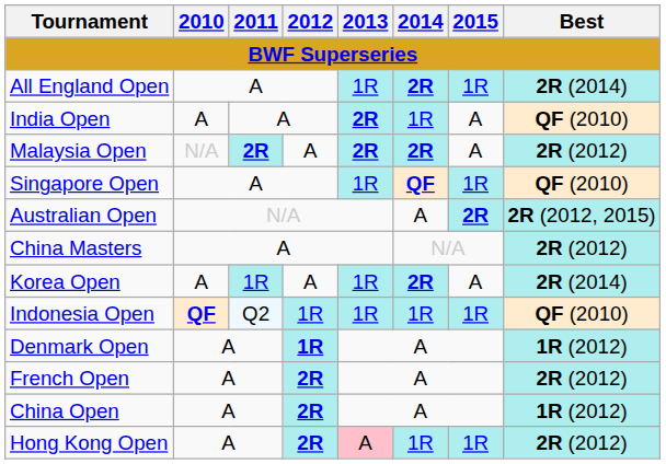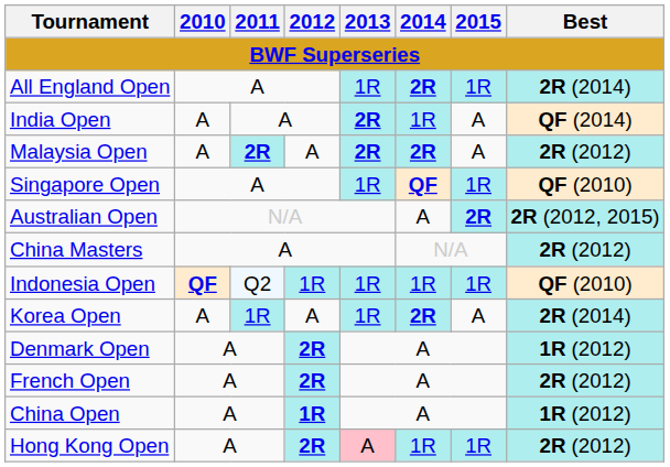 <table class="wikitable" style="font-size: 95%; text-align:center">
 <tr>
 <th>Tournament</th>
 <th><a href='#'>2010</a></th>
 <th><a href='#'>2011</a></th>
 <th><a href='#'>2012</a></th>
 <th><a href='#'>2013</a></th>
 <th><a href='#'>2014</a></th>
 <th><a href='#'>2015</a></th>
 <th>Best</th>
 </tr>
 <tr bgcolor=DAA520>
 <td colspan="8" align=center><strong><a href='#'>BWF Superseries</a></strong></td>
 </tr>
 <tr>
 <td align=left><a href='#'>All England Open</a></td>
 <td colspan="3">A</td>
 <td bgcolor=AFEEEE><a href='#'>1R</a></td>
 <td bgcolor=AFEEEE><a href='#'><strong>2R</strong></a></td>
 <td bgcolor=AFEEEE><a href='#'>1R</a></td>
 <td bgcolor=AFEEEE><strong>2R</strong> (2014)</td>
 </tr>
 <tr>
 <td align=left><a href='#'>India Open</a></td>
 <td>A</td>
 <td colspan="2">A</td>
 <td bgcolor=AFEEEE><a href='#'><strong>2R</strong></a></td>
 <td bgcolor=AFEEEE><a href='#'>1R</a></td>
 <td>A</td>
-<td bgcolor=FFEBCD><strong>QF</strong> (2010)</td>
+<td bgcolor=FFEBCD><strong>QF</strong> (2014)</td>
 </tr>
 <tr>
 <td align=left><a href='#'>Malaysia Open</a></td>
-<td style=color:#ccc>N/A</td>
+<td>A</td>
 <td bgcolor=AFEEEE><a href='#'><strong>2R</strong></a></td>
 <td>A</td>
 <td bgcolor=AFEEEE><a href='#'><strong>2R</strong></a></td>
 <td bgcolor=AFEEEE><a href='#'><strong>2R</strong></a></td>
 <td>A</td>
 <td bgcolor=AFEEEE><strong>2R</strong> (2012)</td>
 </tr>
 <tr>
 <td align=left><a href='#'>Singapore Open</a></td>
 <td colspan="3">A</td>
 <td bgcolor=AFEEEE><a href='#'>1R</a></td>
 <td bgcolor=FFEBCD><a href='#'><strong>QF</strong></a></td>
 <td bgcolor=AFEEEE><a href='#'>1R</a></td>
 <td bgcolor=FFEBCD><strong>QF</strong> (2010)</td>
 </tr>
 <tr>
 <td align=left><a href='#'>Australian Open</a></td>
 <td colspan="4" style=color:#ccc>N/A</td>
 <td>A</td>
 <td bgcolor=AFEEEE><a href='#'><strong>2R</strong></a></td>
 <td bgcolor=AFEEEE><strong>2R</strong> (2012, 2015)</td>
 </tr>
 <tr>
 <td align=left><a href='#'>China Masters</a></td>
 <td colspan="4">A</td>
 <td colspan="2" style=color:#ccc>N/A</td>
 <td bgcolor=AFEEEE><strong>2R</strong> (2012)</td>
 </tr>
 <tr>
+<td align=left><a href='#'>Indonesia Open</a></td>
+<td bgcolor=FFEBCD><a href='#'><strong>QF</strong></a></td>
+<td bgcolor=F0F8FF>Q2</td>
+<td bgcolor=AFEEEE><a href='#'>1R</a></td>
+<td bgcolor=AFEEEE><a href='#'>1R</a></td>
+<td bgcolor=AFEEEE><a href='#'>1R</a></td>
+<td bgcolor=AFEEEE><a href='#'>1R</a></td>
+<td bgcolor=FFEBCD><strong>QF</strong> (2010)</td>
+</tr>
+<tr>
 <td align=left><a href='#'>Korea Open</a></td>
 <td>A</td>
 <td bgcolor=AFEEEE><a href='#'>1R</a></td>
 <td>A</td>
 <td bgcolor=AFEEEE><a href='#'>1R</a></td>
 <td bgcolor=AFEEEE><a href='#'><strong>2R</strong></a></td>
 <td>A</td>
 <td bgcolor=AFEEEE><strong>2R</strong> (2014)</td>
 </tr>
 <tr>
-<td align=left><a href='#'>Indonesia Open</a></td>
-<td bgcolor=FFEBCD><a href='#'><strong>QF</strong></a></td>
-<td bgcolor=F0F8FF>Q2</td>
-<td bgcolor=AFEEEE><a href='#'>1R</a></td>
-<td bgcolor=AFEEEE><a href='#'>1R</a></td>
-<td bgcolor=AFEEEE><a href='#'>1R</a></td>
-<td bgcolor=AFEEEE><a href='#'>1R</a></td>
-<td bgcolor=FFEBCD><strong>QF</strong> (2010)</td>
-</tr>
-<tr>
 <td align=left><a href='#'>Denmark Open</a></td>
 <td colspan="2">A</td>
-<td bgcolor=AFEEEE><a href='#'><strong>1R</strong></a></td>
+<td bgcolor=AFEEEE><a href='#'><strong>2R</strong></a></td>
 <td colspan="3">A</td>
 <td bgcolor=AFEEEE><strong>1R</strong> (2012)</td>
 </tr>
 <tr>
 <td align=left><a href='#'>French Open</a></td>
 <td colspan="2">A</td>
 <td bgcolor=AFEEEE><a href='#'><strong>2R</strong></a></td>
 <td colspan="3">A</td>
 <td bgcolor=AFEEEE><strong>2R</strong> (2012)</td>
 </tr>
 <tr>
 <td align=left><a href='#'>China Open</a></td>
 <td colspan="2">A</td>
-<td bgcolor=AFEEEE><a href='#'><strong>2R</strong></a></td>
+<td bgcolor=AFEEEE><a href='#'><strong>1R</strong></a></td>
 <td colspan="3">A</td>
 <td bgcolor=AFEEEE><strong>1R</strong> (2012)</td>
 </tr>
 <tr>
 <td align=left><a href='#'>Hong Kong Open</a></td>
 <td colspan="2">A</td>
 <td bgcolor=AFEEEE><a href='#'><strong>2R</strong></a></td>
 <td style="background: pink;">A</td>
 <td bgcolor=AFEEEE><a href='#'>1R</a></td>
 <td bgcolor=AFEEEE><a href='#'>1R</a></td>
 <td bgcolor=AFEEEE><strong>2R</strong> (2012)</td>
 </tr>
 </table>
